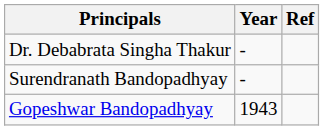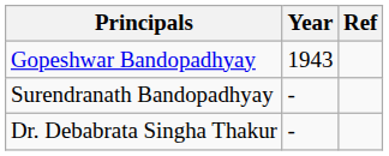 <table class="wikitable">
 <tr>
 <th>Principals</th>
 <th>Year</th>
 <th>Ref</th>
 </tr>
 <tr>
-<td>Dr. Debabrata Singha Thakur</td>
-<td>-</td>
+<td><a href='#'>Gopeshwar Bandopadhyay</a></td>
+<td>1943</td>
 <td></td>
 </tr>
 <tr>
 <td>Surendranath Bandopadhyay</td>
 <td>-</td>
 <td></td>
 </tr>
 <tr>
-<td><a href='#'>Gopeshwar Bandopadhyay</a></td>
-<td>1943</td>
+<td>Dr. Debabrata Singha Thakur</td>
+<td>-</td>
 <td></td>
 </tr>
 </table>
